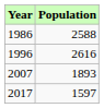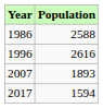 <table class="wikitable">
 <tr>
 <th scope="col" style="background:#cfb;">Year</th>
 <th scope="col" style="background:#cfb;">Population</th>
 </tr>
 <tr>
 <td>1986</td>
 <td style="text-align:right;">2588</td>
 </tr>
 <tr>
 <td>1996</td>
 <td style="text-align:right;">2616</td>
 </tr>
 <tr>
 <td>2007</td>
 <td style="text-align:right;">1893</td>
 </tr>
 <tr>
 <td>2017</td>
-<td style="text-align:right;">1597</td>
+<td style="text-align:right;">1594</td>
 </tr>
 </table>
